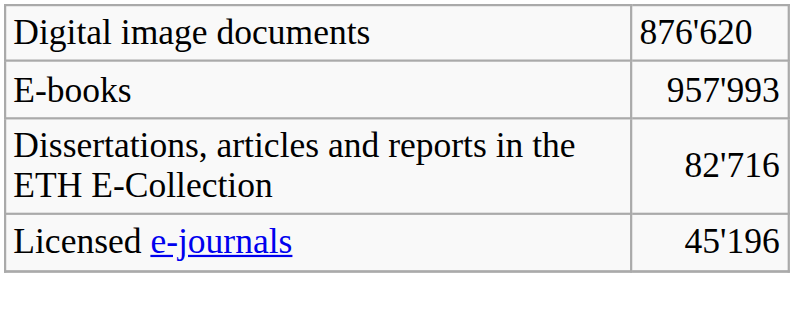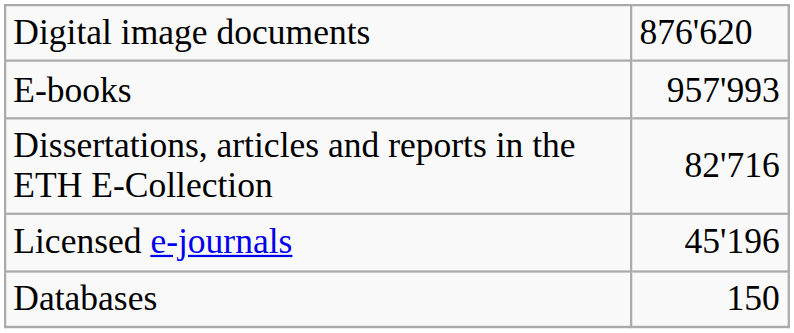 <table class="wikitable" style="width:40%">
 <tr>
 <td style="width:80%">Digital image documents</td>
 <td style="width:20%" style="text-align:right">876'620</td>
 </tr>
 <tr>
 <td>E-books</td>
 <td style="text-align:right">957'993</td>
 </tr>
 <tr>
 <td>Dissertations, articles and reports in the ETH E-Collection</td>
 <td style="text-align:right">82'716</td>
 </tr>
 <tr>
 <td>Licensed <a href='#'>e-journals</a></td>
 <td style="text-align:right">45'196</td>
 </tr>
 <tr>
+<td>Databases</td>
+<td style="text-align:right">150</td>
+</tr>
+<tr>
 </tr>
 </table>
